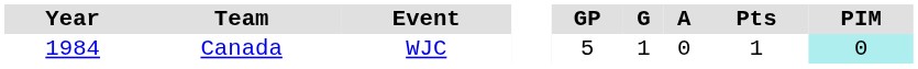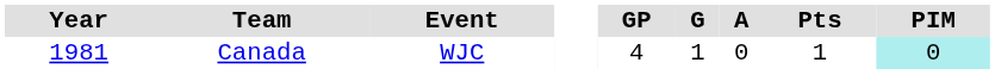 <table border="0" cellpadding="1" cellspacing="0" style="text-align:center; width:40em">
 <tr ALIGN="center" bgcolor="#e0e0e0">
 <th>Year</th>
 <th>Team</th>
 <th>Event</th>
 <th rowspan="99" bgcolor="#ffffff"> </th>
 <th>GP</th>
 <th>G</th>
 <th>A</th>
 <th>Pts</th>
 <th>PIM</th>
 </tr>
 <tr>
-<td><a href='#'>1984</a></td>
+<td><a href='#'>1981</a></td>
 <td><a href='#'>Canada</a></td>
 <td><a href='#'>WJC</a></td>
-<td>5</td>
+<td>4</td>
 <td>1</td>
 <td>0</td>
 <td>1</td>
 <td style="background: paleturquoise;">0</td>
 </tr>
 </table>
